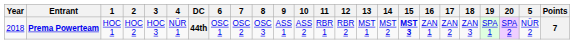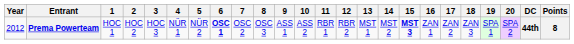 <table class="wikitable" style="text-align:center; font-size:85%">
 <tr>
 <th>Year</th>
 <th>Entrant</th>
 <th>1</th>
 <th>2</th>
 <th>3</th>
 <th>4</th>
-<th>DC</th>
+<th>5</th>
 <th>6</th>
 <th>7</th>
 <th>8</th>
 <th>9</th>
 <th>10</th>
 <th>11</th>
 <th>12</th>
 <th>13</th>
 <th>14</th>
 <th>15</th>
 <th>16</th>
 <th>17</th>
 <th>18</th>
 <th>19</th>
 <th>20</th>
-<th>5</th>
+<th>DC</th>
 <th>Points</th>
 </tr>
 <tr>
-<td><a href='#'>2018</a></td>
+<td><a href='#'>2012</a></td>
 <th><a href='#'>Prema Powerteam</a></th>
 <td style="background:#;"><a href='#'>HOC<br>1</a><br></td>
 <td style="background:#;"><a href='#'>HOC<br>2</a><br></td>
 <td style="background:#;"><a href='#'>HOC<br>3</a><br></td>
 <td style="background:#;"><a href='#'>NÜR<br>1</a><br></td>
-<th>44th</th>
-<td style="background:#;"><a href='#'>OSC<br>1</a><br></td>
+<td style="background:#;"><a href='#'>NÜR<br>2</a><br></td>
+<td style="background:#;"><strong><a href='#'>OSC<br>1</a><br></strong></td>
 <td style="background:#;"><a href='#'>OSC<br>2</a><br></td>
 <td style="background:#;"><a href='#'>OSC<br>3</a><br></td>
 <td style="background:#;"><a href='#'>ASS<br>1</a><br></td>
 <td style="background:#;"><a href='#'>ASS<br>2</a><br></td>
 <td style="background:#;"><a href='#'>RBR<br>1</a><br></td>
 <td style="background:#;"><a href='#'>RBR<br>2</a><br></td>
 <td style="background:#;"><a href='#'>MST<br>1</a><br></td>
 <td style="background:#;"><a href='#'>MST<br>2</a><br></td>
 <td style="background:#;"><strong><a href='#'>MST<br>3</a><br></strong></td>
 <td style="background:#;"><a href='#'>ZAN<br>1</a><br></td>
 <td style="background:#;"><a href='#'>ZAN<br>2</a><br></td>
 <td style="background:#;"><a href='#'>ZAN<br>3</a><br></td>
 <td style="background:#dfffdf;"><a href='#'>SPA<br>1</a><br></td>
 <td style="background:#efcfff;"><a href='#'>SPA<br>2</a><br></td>
-<td style="background:#;"><a href='#'>NÜR<br>2</a><br></td>
-<th>7</th>
+<th>44th</th>
+<th>8</th>
 </tr>
 </table>
